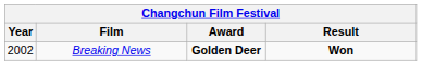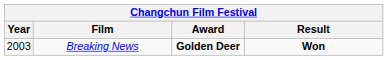 <table class="wikitable">
 <tr>
 <th colspan="5" align="center"><a href='#'>Changchun Film Festival</a></th>
 </tr>
 <tr>
 <th width="33">Year</th>
 <th width="200">Film</th>
 <th width="100">Award</th>
 <th width="200">Result</th>
 </tr>
 <tr>
-<td align="center" rowspan="1">2002</td>
+<td align="center" rowspan="1">2003</td>
 <td align="center"><em><a href='#'>Breaking News</a></em></td>
 <td align="center" rowspan="1"><strong>Golden Deer</strong></td>
 <td align="center" rowspan="1"><strong>Won</strong></td>
 </tr>
 </table>
